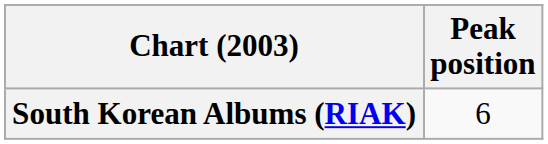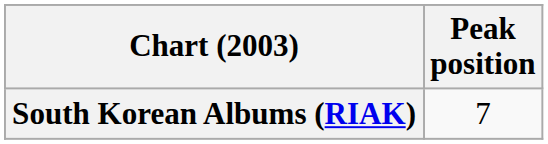 <table class="wikitable plainrowheaders">
 <tr>
 <th>Chart (2003)</th>
 <th>Peak<br>position</th>
 </tr>
 <tr>
 <th scope="row">South Korean Albums (<a href='#'>RIAK</a>)</th>
-<td style="text-align:center;">6</td>
+<td style="text-align:center;">7</td>
 </tr>
 </table>
